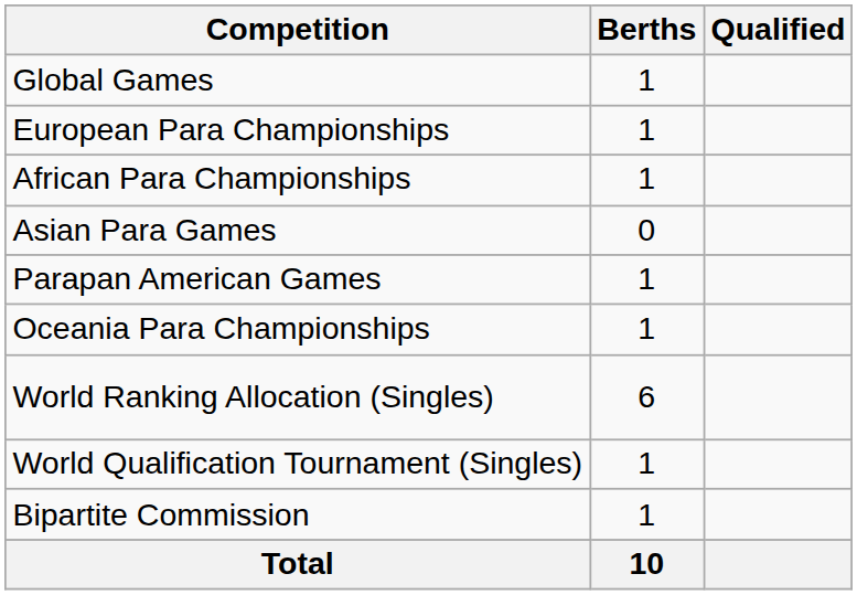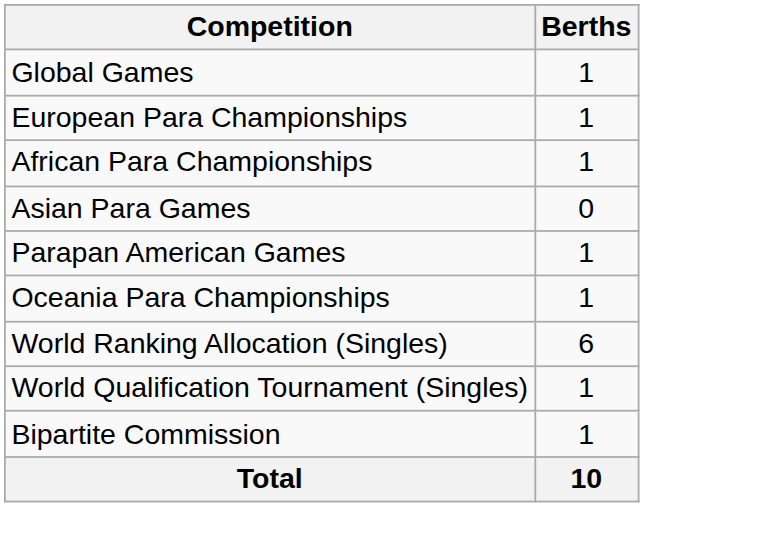 <table class="wikitable">
 <tr>
 <th>Competition</th>
 <th>Berths</th>
-<th>Qualified</th>
 </tr>
 <tr>
 <td>Global Games</td>
 <td align=center>1</td>
-<td></td>
 </tr>
 <tr>
 <td>European Para Championships</td>
 <td align=center>1</td>
-<td></td>
 </tr>
 <tr>
 <td>African Para Championships</td>
 <td align=center>1</td>
-<td></td>
 </tr>
 <tr>
 <td>Asian Para Games</td>
 <td align=center>0</td>
-<td></td>
 </tr>
 <tr>
 <td>Parapan American Games</td>
 <td align=center>1</td>
-<td></td>
 </tr>
 <tr>
 <td>Oceania Para Championships</td>
 <td align=center>1</td>
-<td></td>
 </tr>
 <tr>
 <td>World Ranking Allocation (Singles)</td>
 <td align=center>6</td>
-<td><br><br></td>
 </tr>
 <tr>
 <td>World Qualification Tournament (Singles)</td>
 <td align=center>1</td>
-<td></td>
 </tr>
 <tr>
 <td>Bipartite Commission</td>
 <td align=center>1</td>
-<td></td>
 </tr>
 <tr>
 <th>Total</th>
 <th align="center">10</th>
-<th></th>
 </tr>
 </table>
